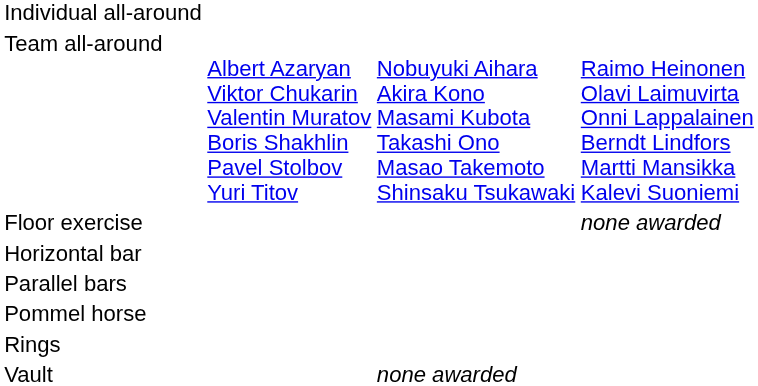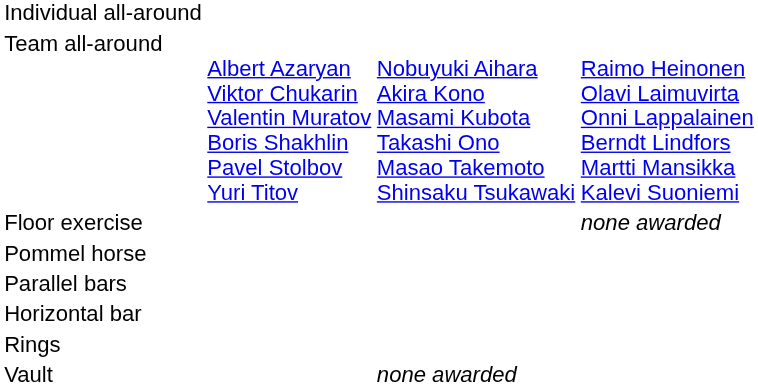 <table>
 <tr valign="top">
 <td>Individual all-around<br></td>
 <td></td>
 <td></td>
 <td></td>
 </tr>
 <tr valign="top">
 <td>Team all-around<br></td>
 <td><br><a href='#'>Albert Azaryan</a><br><a href='#'>Viktor Chukarin</a><br><a href='#'>Valentin Muratov</a><br><a href='#'>Boris Shakhlin</a><br><a href='#'>Pavel Stolbov</a><br><a href='#'>Yuri Titov</a></td>
 <td><br><a href='#'>Nobuyuki Aihara</a><br><a href='#'>Akira Kono</a><br><a href='#'>Masami Kubota</a><br><a href='#'>Takashi Ono</a><br><a href='#'>Masao Takemoto</a><br><a href='#'>Shinsaku Tsukawaki</a></td>
 <td><br><a href='#'>Raimo Heinonen</a><br><a href='#'>Olavi Laimuvirta</a><br><a href='#'>Onni Lappalainen</a><br><a href='#'>Berndt Lindfors</a><br><a href='#'>Martti Mansikka</a><br><a href='#'>Kalevi Suoniemi</a></td>
 </tr>
 <tr valign="top">
 <td rowspan=3>Floor exercise<br></td>
 <td rowspan=3></td>
 <td></td>
 <td rowspan=3><em>none awarded</em></td>
 </tr>
 <tr>
 <td></td>
 </tr>
 <tr>
 <td></td>
 </tr>
 <tr valign="top">
-<td>Horizontal bar<br></td>
+<td>Pommel horse<br></td>
 <td></td>
 <td></td>
 <td></td>
 </tr>
 <tr valign="top">
 <td rowspan=2>Parallel bars<br></td>
 <td rowspan=2></td>
 <td rowspan=2></td>
 <td></td>
 </tr>
 <tr>
 <td></td>
 </tr>
 <tr valign="top">
-<td>Pommel horse<br></td>
+<td>Horizontal bar<br></td>
 <td></td>
 <td></td>
 <td></td>
 </tr>
 <tr valign="top">
 <td rowspan=2>Rings<br></td>
 <td rowspan=2></td>
 <td rowspan=2></td>
 <td></td>
 </tr>
 <tr>
 <td></td>
 </tr>
 <tr valign="top">
 <td rowspan=2>Vault<br></td>
 <td></td>
 <td rowspan=2><em>none awarded</em></td>
 <td rowspan=2></td>
 </tr>
 <tr>
 <td></td>
 </tr>
 </table>
